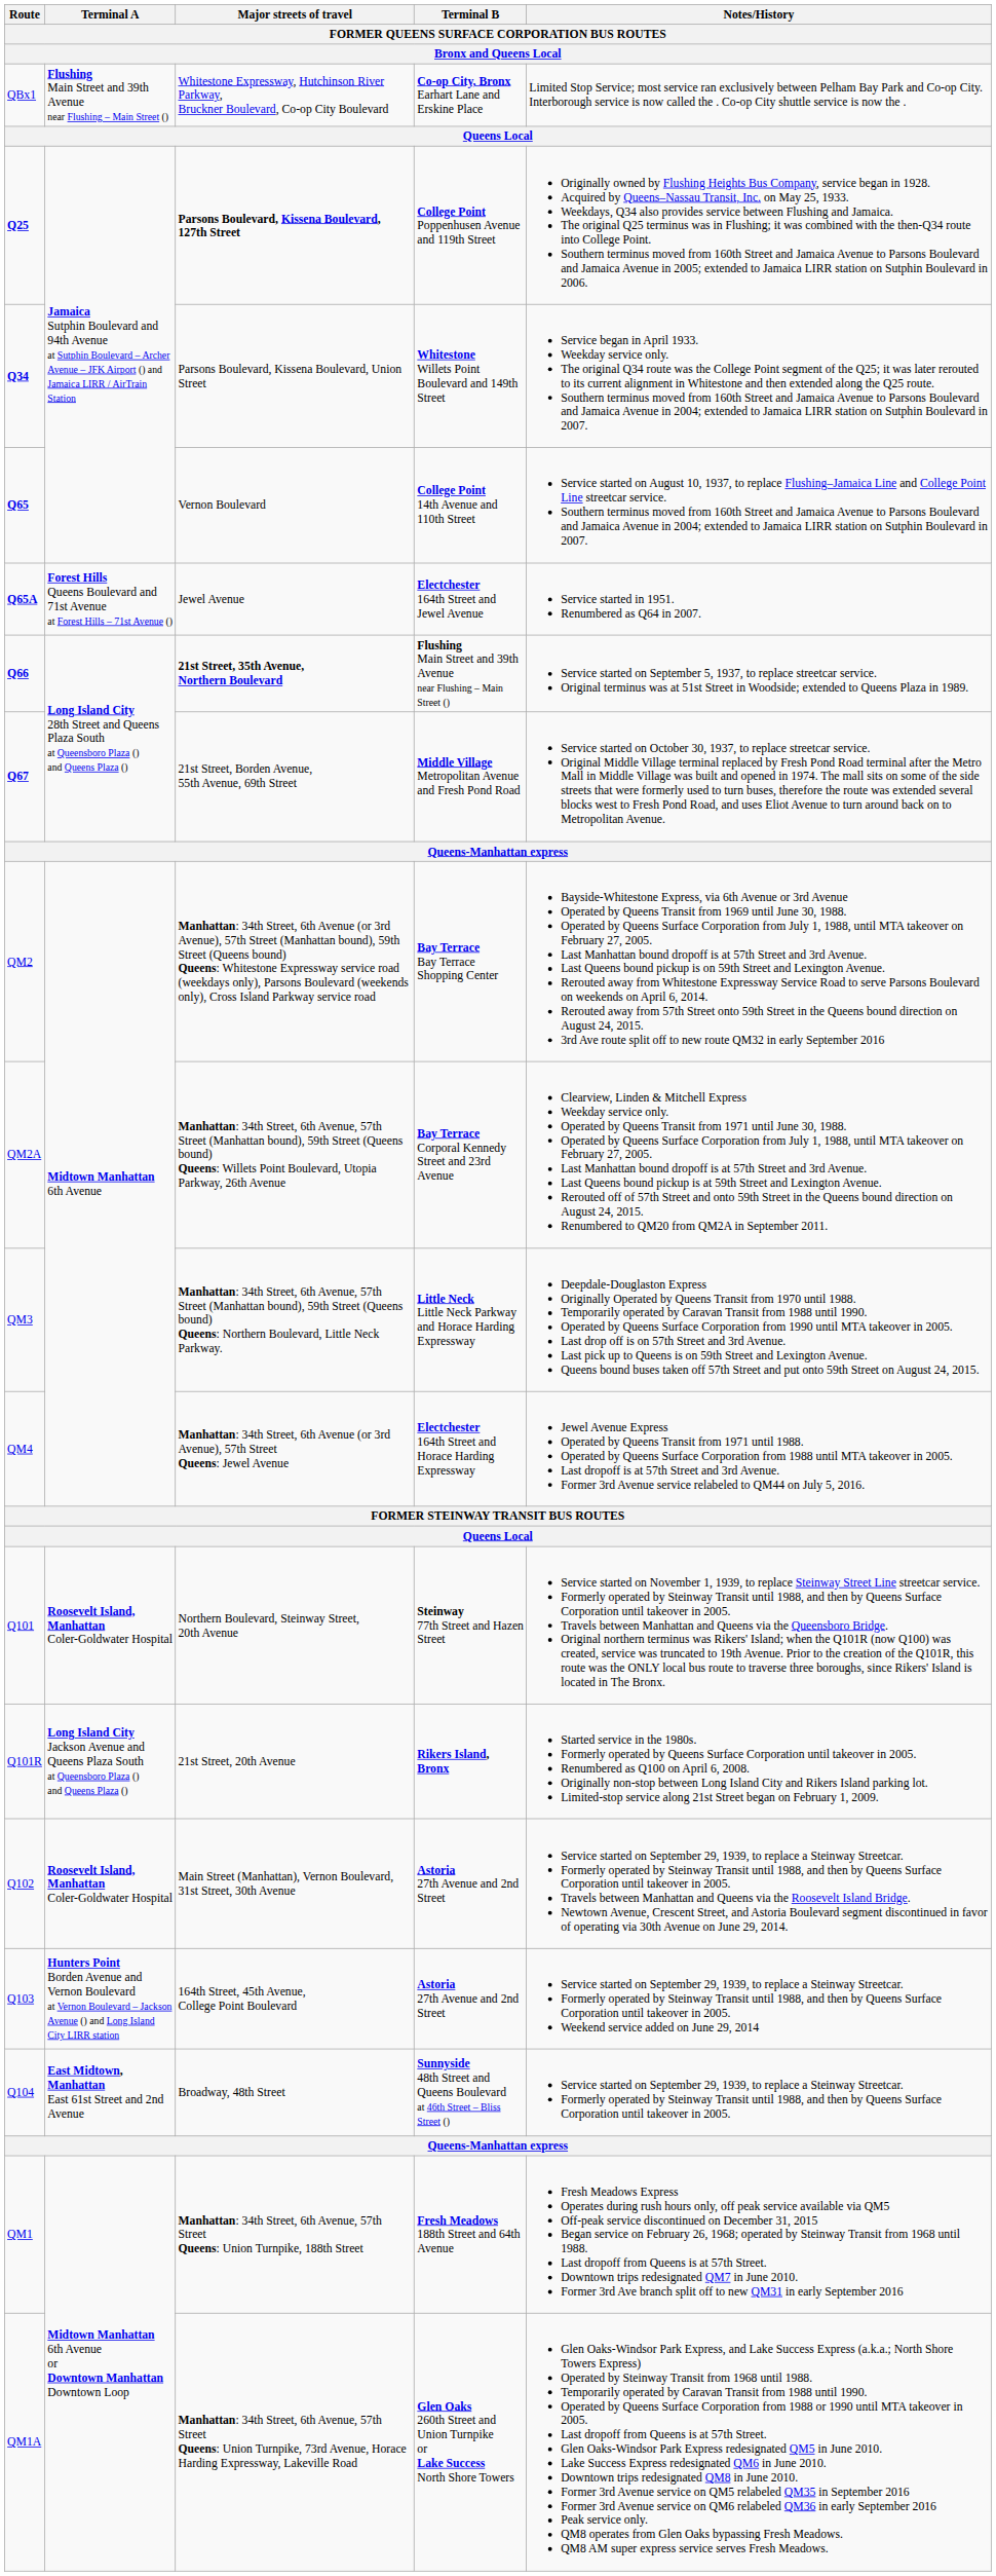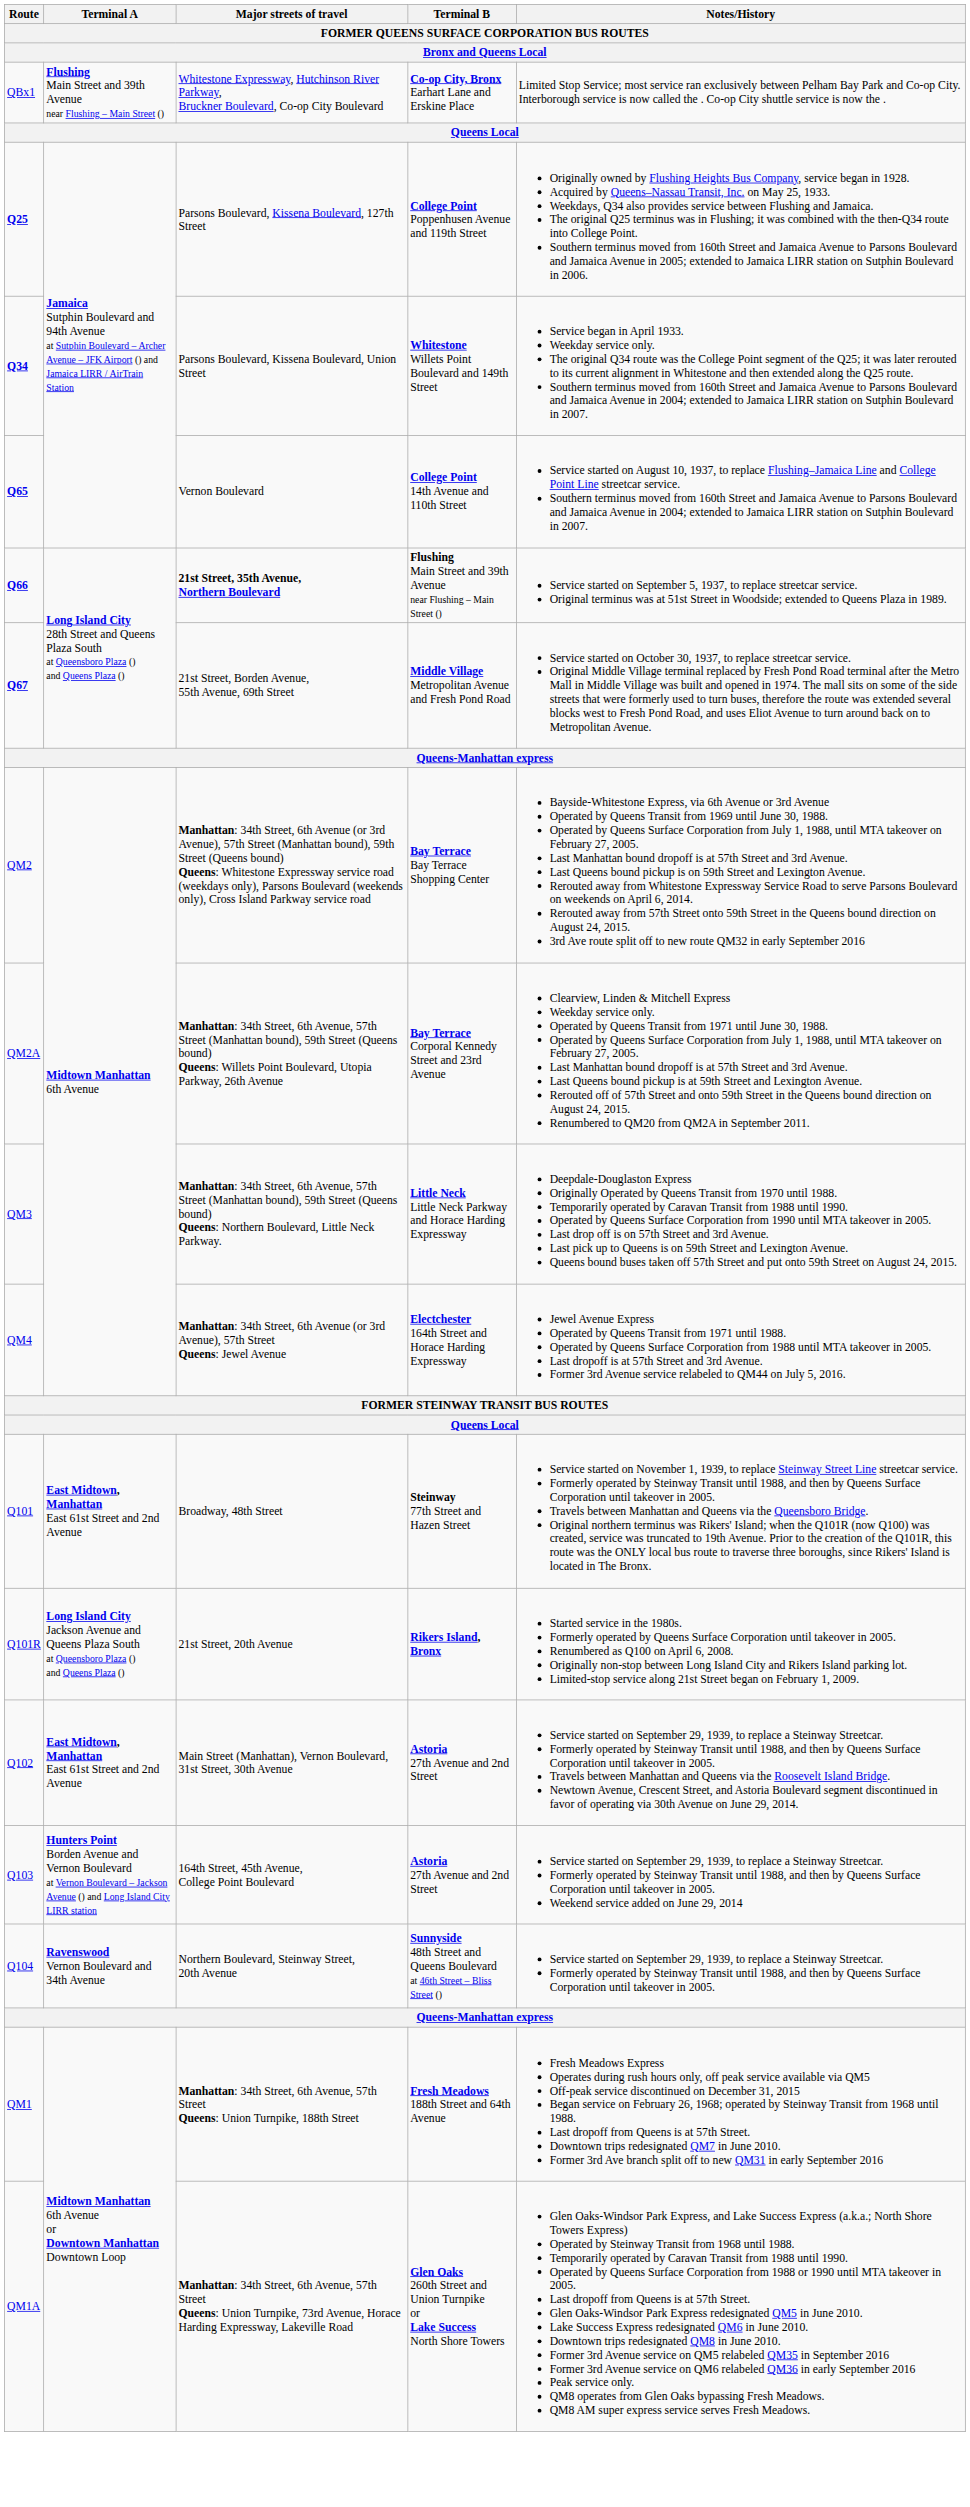 <table class="wikitable sortable"  style="font-size: 95%;" |>
 <tr>
 <th>Route</th>
 <th>Terminal A</th>
 <th>Major streets of travel</th>
 <th>Terminal B</th>
 <th>Notes/History</th>
 </tr>
 <tr>
 <th colspan=5><strong>FORMER QUEENS SURFACE CORPORATION BUS ROUTES</strong></th>
 </tr>
 <tr>
 <th colspan=5><a href='#'>Bronx and Queens Local</a></th>
 </tr>
 <tr>
 <td><a href='#'>QBx1</a></td>
 <td><strong><a href='#'>Flushing</a></strong><br>Main Street and 39th Avenue<br><small>near <a href='#'>Flushing – Main Street</a> ()</small></td>
 <td><a href='#'>Whitestone&nbsp;Expressway</a>, <a href='#'>Hutchinson River Parkway</a>,<br><a href='#'>Bruckner Boulevard</a>, Co-op City Boulevard</td>
 <td><strong><a href='#'>Co-op City, Bronx</a></strong><br>Earhart Lane and Erskine Place</td>
 <td>Limited Stop Service; most service ran exclusively between Pelham Bay Park and Co-op City. Interborough service is now called the . Co-op City shuttle service is now the .</td>
 </tr>
 <tr>
 <th colspan=5><a href='#'>Queens Local</a></th>
 </tr>
 <tr>
 <td><strong><a href='#'>Q25</a></strong></td>
 <td rowspan="3"><strong><a href='#'>Jamaica</a></strong><br>Sutphin Boulevard and 94th Avenue<br><small>at <a href='#'>Sutphin Boulevard – Archer Avenue – JFK Airport</a> () and <a href='#'>Jamaica LIRR / AirTrain Station</a></small></td>
-<td><strong>Parsons Boulevard, <a href='#'>Kissena Boulevard</a>, 127th Street</strong></td>
+<td>Parsons Boulevard, <a href='#'>Kissena Boulevard</a>, 127th Street</td>
 <td><strong><a href='#'>College Point</a></strong><br>Poppenhusen Avenue and 119th Street</td>
 <td><br><ul><li>Originally owned by <a href='#'>Flushing Heights Bus Company</a>, service began in 1928.</li><li>Acquired by <a href='#'>Queens–Nassau Transit, Inc.</a> on May 25, 1933.</li><li>Weekdays, Q34 also provides service between Flushing and Jamaica.</li><li>The original Q25 terminus was in Flushing; it was combined with the then-Q34 route into College Point.</li><li>Southern terminus moved from 160th Street and Jamaica Avenue to Parsons Boulevard and Jamaica Avenue in 2005; extended to Jamaica LIRR station on Sutphin Boulevard in 2006.</li></ul></td>
 </tr>
 <tr>
 <td><strong><a href='#'>Q34</a></strong></td>
 <td>Parsons Boulevard, Kissena Boulevard, Union Street</td>
 <td><strong><a href='#'>Whitestone</a></strong><br>Willets Point Boulevard and 149th Street</td>
 <td><br><ul><li>Service began in April 1933.</li><li>Weekday service only.</li><li>The original Q34 route was the College Point segment of the Q25; it was later rerouted to its current alignment in Whitestone and then extended along the Q25 route.</li><li>Southern terminus moved from 160th Street and Jamaica Avenue to Parsons Boulevard and Jamaica Avenue in 2004; extended to Jamaica LIRR station on Sutphin Boulevard in 2007.</li></ul></td>
 </tr>
 <tr>
 <td><strong><a href='#'>Q65</a></strong></td>
 <td>Vernon Boulevard</td>
 <td><strong><a href='#'>College Point</a></strong><br>14th Avenue and 110th Street</td>
 <td><br><ul><li>Service started on August 10, 1937, to replace <a href='#'>Flushing–Jamaica Line</a> and <a href='#'>College Point Line</a> streetcar service.</li><li>Southern terminus moved from 160th Street and Jamaica Avenue to Parsons Boulevard and Jamaica Avenue in 2004; extended to Jamaica LIRR station on Sutphin Boulevard in 2007.</li></ul></td>
-</tr>
-<tr>
-<td><strong><a href='#'>Q65A</a></strong></td>
-<td><strong><a href='#'>Forest Hills</a></strong><br>Queens Boulevard and 71st Avenue<br><small>at <a href='#'>Forest Hills – 71st Avenue</a> ()</small></td>
-<td>Jewel Avenue</td>
-<td><strong><a href='#'>Electchester</a></strong><br>164th Street and Jewel Avenue</td>
-<td><br><ul><li>Service started in 1951.</li><li>Renumbered as Q64 in 2007.</li></ul></td>
 </tr>
 <tr>
 <td><strong><a href='#'>Q66</a></strong></td>
 <td rowspan="2"><strong><a href='#'>Long Island City</a></strong><br>28th Street and Queens Plaza South<br><small>at <a href='#'>Queensboro Plaza</a> ()<br>and <a href='#'>Queens Plaza</a> ()</small></td>
 <td><strong>21st Street, 35th Avenue,<br><a href='#'>Northern Boulevard</a></strong></td>
 <td><strong>Flushing</strong><br>Main Street and 39th Avenue<br><small>near Flushing – Main Street ()</small></td>
 <td><br><ul><li>Service started on September 5, 1937, to replace streetcar service.</li><li>Original terminus was at 51st Street in Woodside; extended to Queens Plaza in 1989.</li></ul></td>
 </tr>
 <tr>
 <td><strong><a href='#'>Q67</a></strong></td>
 <td>21st Street, Borden Avenue,<br>55th Avenue, 69th Street</td>
 <td><strong><a href='#'>Middle Village</a></strong><br>Metropolitan Avenue and Fresh Pond Road</td>
 <td><br><ul><li>Service started on October 30, 1937, to replace streetcar service.</li><li>Original Middle Village terminal replaced by Fresh Pond Road terminal after the Metro Mall in Middle Village was built and opened in 1974. The mall sits on some of the side streets that were formerly used to turn buses, therefore the route was extended several blocks west to Fresh Pond Road, and uses Eliot Avenue to turn around back on to Metropolitan Avenue.</li></ul></td>
 </tr>
 <tr>
 <th colspan=5><a href='#'>Queens-Manhattan express</a></th>
 </tr>
 <tr>
 <td><a href='#'>QM2</a></td>
 <td rowspan=4><strong><a href='#'>Midtown Manhattan</a></strong><br>6th Avenue</td>
 <td><strong>Manhattan</strong>: 34th Street, 6th Avenue (or 3rd Avenue), 57th Street (Manhattan bound), 59th Street (Queens bound) <br><strong>Queens</strong>: Whitestone Expressway service road (weekdays only), Parsons Boulevard (weekends only), Cross Island Parkway service road</td>
 <td><strong><a href='#'>Bay Terrace</a></strong><br>Bay Terrace Shopping Center</td>
 <td><br><ul><li>Bayside-Whitestone Express, via 6th Avenue or 3rd Avenue</li><li>Operated by Queens Transit from 1969 until June 30, 1988.</li><li>Operated by Queens Surface Corporation from July 1, 1988, until MTA takeover on February 27, 2005.</li><li>Last Manhattan bound dropoff is at 57th Street and 3rd Avenue.</li><li>Last Queens bound pickup is on 59th Street and Lexington Avenue.</li><li>Rerouted away from Whitestone Expressway Service Road to serve Parsons Boulevard on weekends on April 6, 2014.</li><li>Rerouted away from 57th Street onto 59th Street in the Queens bound direction on August 24, 2015.</li><li>3rd Ave route split off to new route QM32 in early September 2016</li></ul></td>
 </tr>
 <tr>
 <td><a href='#'>QM2A</a></td>
 <td><strong>Manhattan</strong>: 34th Street, 6th Avenue, 57th Street (Manhattan bound), 59th Street (Queens bound)  <br><strong>Queens</strong>: Willets Point Boulevard, Utopia Parkway, 26th Avenue</td>
 <td><strong><a href='#'>Bay Terrace</a></strong><br>Corporal Kennedy Street and 23rd Avenue</td>
 <td><br><ul><li>Clearview, Linden & Mitchell Express</li><li>Weekday service only.</li><li>Operated by Queens Transit from 1971 until June 30, 1988.</li><li>Operated by Queens Surface Corporation from July 1, 1988, until MTA takeover on February 27, 2005.</li><li>Last Manhattan bound dropoff is at 57th Street and 3rd Avenue.</li><li>Last Queens bound pickup is at 59th Street and Lexington Avenue.</li><li>Rerouted off of 57th Street and onto 59th Street in the Queens bound direction on August 24, 2015.</li><li>Renumbered to QM20 from QM2A in September 2011.</li></ul></td>
 </tr>
 <tr>
 <td><a href='#'>QM3</a></td>
 <td><strong>Manhattan</strong>: 34th Street, 6th Avenue, 57th Street (Manhattan bound), 59th Street (Queens bound) <br><strong>Queens</strong>: Northern Boulevard, Little Neck Parkway.</td>
 <td><strong><a href='#'>Little Neck</a></strong><br>Little Neck Parkway and Horace Harding Expressway</td>
 <td><br><ul><li>Deepdale-Douglaston Express</li><li>Originally Operated by Queens Transit from 1970 until 1988.</li><li>Temporarily operated by Caravan Transit from 1988 until 1990.</li><li>Operated by Queens Surface Corporation from 1990 until MTA takeover in 2005.</li><li>Last drop off is on 57th Street and 3rd Avenue.</li><li>Last pick up to Queens is on 59th Street and Lexington Avenue.</li><li>Queens bound buses taken off 57th Street and put onto 59th Street on August 24, 2015.</li></ul></td>
 </tr>
 <tr>
 <td><a href='#'>QM4</a></td>
 <td><strong>Manhattan</strong>: 34th Street, 6th Avenue (or 3rd Avenue), 57th Street <br><strong>Queens</strong>: Jewel Avenue</td>
 <td><strong><a href='#'>Electchester</a></strong><br>164th Street and Horace Harding Expressway</td>
 <td><br><ul><li>Jewel Avenue Express</li><li>Operated by Queens Transit from 1971 until 1988.</li><li>Operated by Queens Surface Corporation from 1988 until MTA takeover in 2005.</li><li>Last dropoff is at 57th Street and 3rd Avenue.</li><li>Former 3rd Avenue service relabeled to QM44 on July 5, 2016.</li></ul></td>
 </tr>
 <tr>
 <th colspan=5><strong>FORMER STEINWAY TRANSIT BUS ROUTES</strong></th>
 </tr>
 <tr>
 <th colspan=5><a href='#'>Queens Local</a></th>
 </tr>
 <tr>
 <td><a href='#'>Q101</a></td>
-<td><strong><a href='#'>Roosevelt Island, Manhattan</a></strong><br>Coler-Goldwater Hospital</td>
-<td>Northern Boulevard, Steinway Street,<br>20th Avenue</td>
+<td><strong><a href='#'>East Midtown</a>, <a href='#'>Manhattan</a></strong><br>East 61st Street and 2nd Avenue</td>
+<td>Broadway, 48th Street</td>
 <td><strong>Steinway</strong><br>77th Street and Hazen Street</td>
 <td><br><ul><li>Service started on November 1, 1939, to replace <a href='#'>Steinway Street Line</a> streetcar service.</li><li>Formerly operated by Steinway Transit until 1988, and then by Queens Surface Corporation until takeover in 2005.</li><li>Travels between Manhattan and Queens via the <a href='#'>Queensboro Bridge</a>.</li><li>Original northern terminus was Rikers' Island; when the Q101R (now Q100) was created, service was truncated to 19th Avenue. Prior to the creation of the Q101R, this route was the ONLY local bus route to traverse three boroughs, since Rikers' Island is located in The Bronx.</li></ul></td>
 </tr>
 <tr>
 <td><a href='#'>Q101R</a></td>
 <td><strong><a href='#'>Long Island City</a></strong><br> Jackson Avenue and Queens Plaza South<br><small>at <a href='#'>Queensboro Plaza</a> ()<br>and <a href='#'>Queens Plaza</a> ()</small></td>
 <td>21st Street, 20th Avenue</td>
 <td><strong><a href='#'>Rikers Island</a>, <a href='#'>Bronx</a></strong></td>
 <td><br><ul><li>Started service in the 1980s.</li><li>Formerly operated by Queens Surface Corporation until takeover in 2005.</li><li>Renumbered as Q100 on April 6, 2008.</li><li>Originally non-stop between Long Island City and Rikers Island parking lot.</li><li>Limited-stop service along 21st Street began on February 1, 2009.</li></ul></td>
 </tr>
 <tr>
 <td><a href='#'>Q102</a></td>
-<td><strong><a href='#'>Roosevelt Island, Manhattan</a></strong><br>Coler-Goldwater Hospital</td>
+<td><strong><a href='#'>East Midtown</a>, <a href='#'>Manhattan</a></strong><br>East 61st Street and 2nd Avenue</td>
 <td>Main Street (Manhattan), Vernon Boulevard, 31st Street, 30th Avenue</td>
 <td><strong><a href='#'>Astoria</a></strong><br>27th Avenue and 2nd Street</td>
 <td><br><ul><li>Service started on September 29, 1939, to replace a Steinway Streetcar.</li><li>Formerly operated by Steinway Transit until 1988, and then by Queens Surface Corporation until takeover in 2005.</li><li>Travels between Manhattan and Queens via the <a href='#'>Roosevelt Island Bridge</a>.</li><li>Newtown Avenue, Crescent Street, and Astoria Boulevard segment discontinued in favor of operating via 30th Avenue on June 29, 2014.</li></ul></td>
 </tr>
 <tr>
 <td><a href='#'>Q103</a></td>
 <td><strong><a href='#'>Hunters Point</a></strong><br>Borden Avenue and Vernon Boulevard<br><small>at <a href='#'>Vernon Boulevard – Jackson Avenue</a> () and <a href='#'>Long Island City LIRR station</a></small></td>
 <td>164th Street, 45th Avenue,<br>College Point Boulevard</td>
 <td><strong><a href='#'>Astoria</a></strong><br>27th Avenue and 2nd Street</td>
 <td><br><ul><li>Service started on September 29, 1939, to replace a Steinway Streetcar.</li><li>Formerly operated by Steinway Transit until 1988, and then by Queens Surface Corporation until takeover in 2005.</li><li>Weekend service added on June 29, 2014</li></ul></td>
 </tr>
 <tr>
 <td><a href='#'>Q104</a></td>
-<td><strong><a href='#'>East Midtown</a>, <a href='#'>Manhattan</a></strong><br>East 61st Street and 2nd Avenue</td>
-<td>Broadway, 48th Street</td>
+<td><strong><a href='#'>Ravenswood</a></strong><br>Vernon Boulevard and 34th Avenue</td>
+<td>Northern Boulevard, Steinway Street,<br>20th Avenue</td>
 <td><strong><a href='#'>Sunnyside</a></strong><br>48th Street and Queens Boulevard<br><small>at <a href='#'>46th Street – Bliss Street</a> ()</small></td>
 <td><br><ul><li>Service started on September 29, 1939, to replace a Steinway Streetcar.</li><li>Formerly operated by Steinway Transit until 1988, and then by Queens Surface Corporation until takeover in 2005.</li></ul></td>
 </tr>
 <tr>
 <th colspan=5><a href='#'>Queens-Manhattan express</a></th>
 </tr>
 <tr>
 <td><a href='#'>QM1</a></td>
 <td rowspan=2><strong><a href='#'>Midtown Manhattan</a></strong><br>6th Avenue<br>or<br><strong><a href='#'>Downtown Manhattan</a></strong><br>Downtown Loop</td>
 <td><strong>Manhattan</strong>: 34th Street, 6th Avenue, 57th Street <br><strong>Queens</strong>: Union Turnpike, 188th Street</td>
 <td><strong><a href='#'>Fresh Meadows</a></strong><br>188th Street and 64th Avenue</td>
 <td><br><ul><li>Fresh Meadows Express</li><li>Operates during rush hours only, off peak service available via QM5</li><li>Off-peak service discontinued on December 31, 2015</li><li>Began service on February 26, 1968; operated by Steinway Transit from 1968 until 1988.</li><li>Last dropoff from Queens is at 57th Street.</li><li>Downtown trips redesignated <a href='#'>QM7</a> in June 2010.</li><li>Former 3rd Ave branch split off to new <a href='#'>QM31</a> in early September 2016</li></ul></td>
 </tr>
 <tr>
 <td><a href='#'>QM1A</a></td>
 <td><strong>Manhattan</strong>: 34th Street, 6th Avenue, 57th Street <br><strong>Queens</strong>: Union Turnpike, 73rd Avenue, Horace Harding Expressway, Lakeville Road</td>
 <td><strong><a href='#'>Glen Oaks</a></strong><br>260th Street and Union Turnpike<br>or<br><strong><a href='#'>Lake Success</a></strong><br>North Shore Towers</td>
 <td><br><ul><li>Glen Oaks-Windsor Park Express, and Lake Success Express (a.k.a.; North Shore Towers Express)</li><li>Operated by Steinway Transit from 1968 until 1988.</li><li>Temporarily operated by Caravan Transit from 1988 until 1990.</li><li>Operated by Queens Surface Corporation from  1988 or 1990 until MTA takeover in 2005.</li><li>Last dropoff from Queens is at 57th Street.</li><li>Glen Oaks-Windsor Park Express redesignated <a href='#'>QM5</a> in June 2010.</li><li>Lake Success Express redesignated <a href='#'>QM6</a> in June 2010.</li><li>Downtown trips redesignated <a href='#'>QM8</a> in June 2010.</li><li>Former 3rd Avenue service on QM5 relabeled <a href='#'>QM35</a> in September 2016</li><li>Former 3rd Avenue service on QM6 relabeled <a href='#'>QM36</a> in early September 2016</li><li>Peak service only.</li><li>QM8 operates from Glen Oaks bypassing Fresh Meadows.</li><li>QM8 AM super express service serves Fresh Meadows.</li></ul></td>
 </tr>
 </table>
